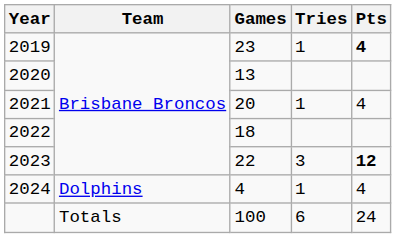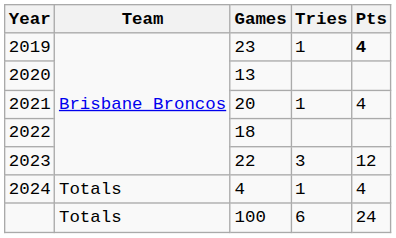 <table class="wikitable">
 <tr>
 <th>Year</th>
 <th>Team</th>
 <th>Games</th>
 <th>Tries</th>
 <th>Pts</th>
 </tr>
 <tr>
 <td>2019</td>
 <td rowspan="5"> <a href='#'>Brisbane Broncos</a></td>
 <td>23</td>
 <td>1</td>
 <td><strong>4</strong></td>
 </tr>
 <tr>
 <td>2020</td>
 <td>13</td>
 <td></td>
 <td></td>
 </tr>
 <tr>
 <td>2021</td>
 <td>20</td>
 <td>1</td>
 <td>4</td>
 </tr>
 <tr>
 <td>2022</td>
 <td>18</td>
 <td></td>
 <td></td>
 </tr>
 <tr>
 <td>2023</td>
 <td>22</td>
 <td>3</td>
-<td><strong>12</strong></td>
+<td>12</td>
 </tr>
 <tr>
 <td>2024</td>
-<td> <a href='#'>Dolphins</a></td>
+<td>Totals</td>
 <td>4</td>
 <td>1</td>
 <td>4</td>
 </tr>
 <tr>
 <td></td>
 <td>Totals</td>
 <td>100</td>
 <td>6</td>
 <td>24</td>
 </tr>
 </table>
